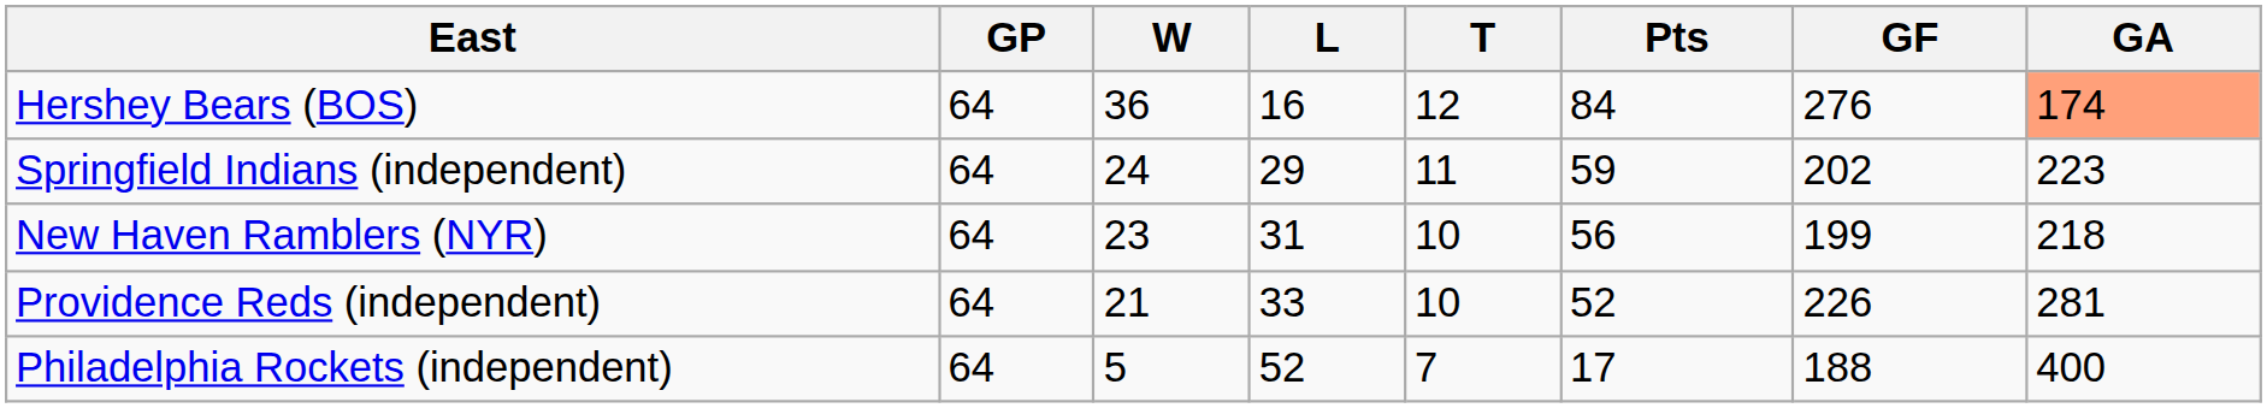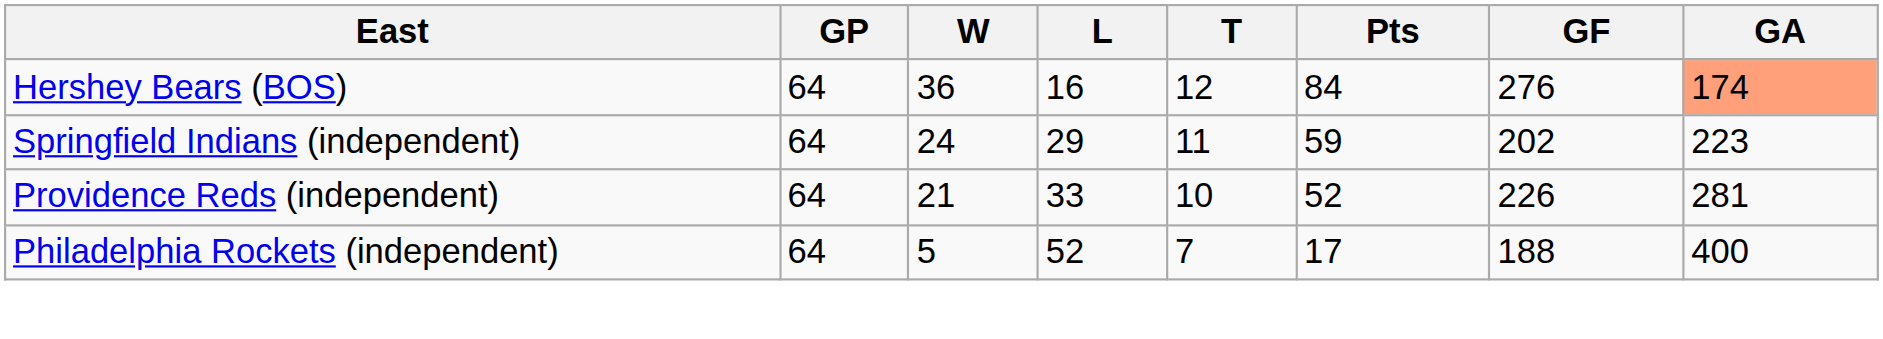 <table class="wikitable">
 <tr>
 <th bgcolor="#DDDDFF" width="30%">East</th>
 <th bgcolor="#DDDDFF" width="5%">GP</th>
 <th bgcolor="#DDDDFF" width="5%">W</th>
 <th bgcolor="#DDDDFF" width="5%">L</th>
 <th bgcolor="#DDDDFF" width="5%">T</th>
 <th bgcolor="#DDDDFF" width="7.5%">Pts</th>
 <th bgcolor="#DDDDFF" width="7.5%">GF</th>
 <th bgcolor="#DDDDFF" width="7.5%">GA</th>
 </tr>
 <tr>
 <td><a href='#'>Hershey Bears</a> (<a href='#'>BOS</a>)</td>
 <td>64</td>
 <td>36</td>
 <td>16</td>
 <td>12</td>
 <td>84</td>
 <td>276</td>
 <td style="background: lightsalmon;">174</td>
 </tr>
 <tr>
 <td><a href='#'>Springfield Indians</a> (independent)</td>
 <td>64</td>
 <td>24</td>
 <td>29</td>
 <td>11</td>
 <td>59</td>
 <td>202</td>
 <td>223</td>
 </tr>
 <tr>
-<td><a href='#'>New Haven Ramblers</a> (<a href='#'>NYR</a>)</td>
-<td>64</td>
-<td>23</td>
-<td>31</td>
-<td>10</td>
-<td>56</td>
-<td>199</td>
-<td>218</td>
-</tr>
-<tr>
 <td><a href='#'>Providence Reds</a> (independent)</td>
 <td>64</td>
 <td>21</td>
 <td>33</td>
 <td>10</td>
 <td>52</td>
 <td>226</td>
 <td>281</td>
 </tr>
 <tr>
 <td><a href='#'>Philadelphia Rockets</a> (independent)</td>
 <td>64</td>
 <td>5</td>
 <td>52</td>
 <td>7</td>
 <td>17</td>
 <td>188</td>
 <td>400</td>
 </tr>
 </table>
